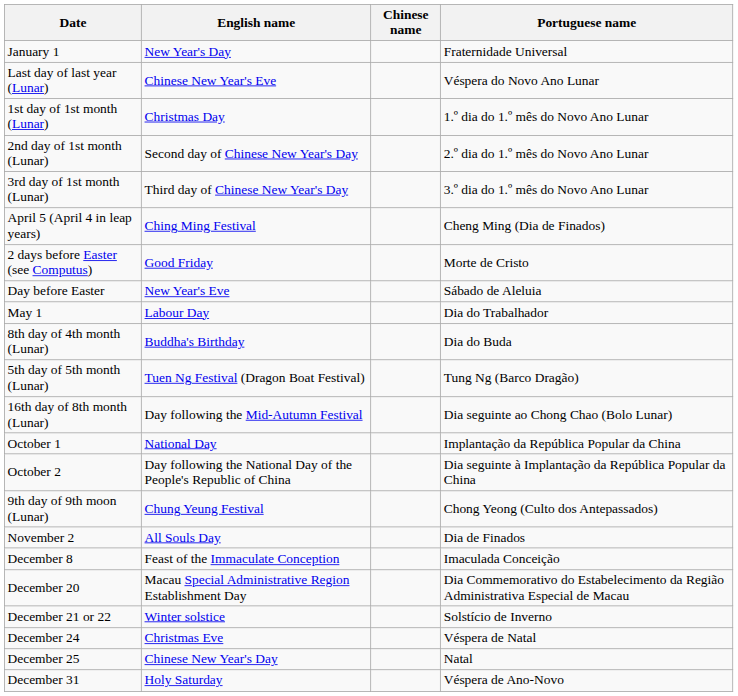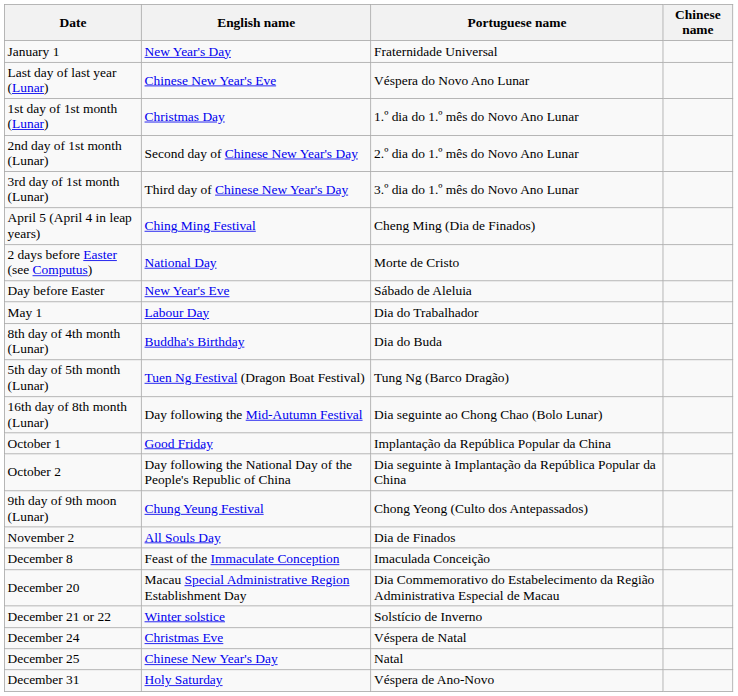 <table class="wikitable">
 <tr>
 <th>Date</th>
 <th>English name</th>
+<th>Portuguese name</th>
 <th>Chinese name</th>
-<th>Portuguese name</th>
 </tr>
 <tr>
 <td>January 1</td>
 <td><a href='#'>New Year's Day</a></td>
+<td>Fraternidade Universal</td>
 <td></td>
-<td>Fraternidade Universal</td>
 </tr>
 <tr>
 <td>Last day of last year (<a href='#'>Lunar</a>)</td>
 <td><a href='#'>Chinese New Year's Eve</a></td>
+<td>Véspera do Novo Ano Lunar</td>
 <td></td>
-<td>Véspera do Novo Ano Lunar</td>
 </tr>
 <tr>
 <td>1st day of 1st month (<a href='#'>Lunar</a>)</td>
 <td><a href='#'>Christmas Day</a></td>
+<td>1.º dia do 1.º mês do Novo Ano Lunar</td>
 <td></td>
-<td>1.º dia do 1.º mês do Novo Ano Lunar</td>
 </tr>
 <tr>
 <td>2nd day of 1st month (Lunar)</td>
 <td>Second day of <a href='#'>Chinese New Year's Day</a></td>
+<td>2.º dia do 1.º mês do Novo Ano Lunar</td>
 <td></td>
-<td>2.º dia do 1.º mês do Novo Ano Lunar</td>
 </tr>
 <tr>
 <td>3rd day of 1st month (Lunar)</td>
 <td>Third day of <a href='#'>Chinese New Year's Day</a></td>
+<td>3.º dia do 1.º mês do Novo Ano Lunar</td>
 <td></td>
-<td>3.º dia do 1.º mês do Novo Ano Lunar</td>
 </tr>
 <tr>
 <td>April 5 (April 4 in leap years)</td>
 <td><a href='#'>Ching Ming Festival</a></td>
+<td>Cheng Ming (Dia de Finados)</td>
 <td></td>
-<td>Cheng Ming (Dia de Finados)</td>
 </tr>
 <tr>
 <td>2 days before <a href='#'>Easter</a> (see <a href='#'>Computus</a>)</td>
-<td><a href='#'>Good Friday</a></td>
+<td><a href='#'>National Day</a></td>
+<td>Morte de Cristo</td>
 <td></td>
-<td>Morte de Cristo</td>
 </tr>
 <tr>
 <td>Day before Easter</td>
 <td><a href='#'>New Year's Eve</a></td>
+<td>Sábado de Aleluia</td>
 <td></td>
-<td>Sábado de Aleluia</td>
 </tr>
 <tr>
 <td>May 1</td>
 <td><a href='#'>Labour Day</a></td>
+<td>Dia do Trabalhador</td>
 <td></td>
-<td>Dia do Trabalhador</td>
 </tr>
 <tr>
 <td>8th day of 4th month (Lunar)</td>
 <td><a href='#'>Buddha's Birthday</a></td>
+<td>Dia do Buda</td>
 <td></td>
-<td>Dia do Buda</td>
 </tr>
 <tr>
 <td>5th day of 5th month (Lunar)</td>
 <td><a href='#'>Tuen Ng Festival</a> (Dragon Boat Festival)</td>
+<td>Tung Ng (Barco Dragão)</td>
 <td></td>
-<td>Tung Ng (Barco Dragão)</td>
 </tr>
 <tr>
 <td>16th day of 8th month (Lunar)</td>
 <td>Day following the <a href='#'>Mid-Autumn Festival</a></td>
+<td>Dia seguinte ao Chong Chao (Bolo Lunar)</td>
 <td></td>
-<td>Dia seguinte ao Chong Chao (Bolo Lunar)</td>
 </tr>
 <tr>
 <td>October 1</td>
-<td><a href='#'>National Day</a></td>
+<td><a href='#'>Good Friday</a></td>
+<td>Implantação da República Popular da China</td>
 <td></td>
-<td>Implantação da República Popular da China</td>
 </tr>
 <tr>
 <td>October 2</td>
 <td>Day following the National Day of the People's Republic of China</td>
+<td>Dia seguinte à Implantação da República Popular da China</td>
 <td></td>
-<td>Dia seguinte à Implantação da República Popular da China</td>
 </tr>
 <tr>
 <td>9th day of 9th moon (Lunar)</td>
 <td><a href='#'>Chung Yeung Festival</a></td>
+<td>Chong Yeong (Culto dos Antepassados)</td>
 <td></td>
-<td>Chong Yeong (Culto dos Antepassados)</td>
 </tr>
 <tr>
 <td>November 2</td>
 <td><a href='#'>All Souls Day</a></td>
+<td>Dia de Finados</td>
 <td></td>
-<td>Dia de Finados</td>
 </tr>
 <tr>
 <td>December 8</td>
 <td>Feast of the <a href='#'>Immaculate Conception</a></td>
+<td>Imaculada Conceição</td>
 <td></td>
-<td>Imaculada Conceição</td>
 </tr>
 <tr>
 <td>December 20</td>
 <td>Macau <a href='#'>Special Administrative Region</a> Establishment Day</td>
+<td>Dia Commemorativo do Estabelecimento da Região Administrativa Especial de Macau</td>
 <td></td>
-<td>Dia Commemorativo do Estabelecimento da Região Administrativa Especial de Macau</td>
 </tr>
 <tr>
 <td>December 21 or 22</td>
 <td><a href='#'>Winter solstice</a></td>
+<td>Solstício de Inverno</td>
 <td></td>
-<td>Solstício de Inverno</td>
 </tr>
 <tr>
 <td>December 24</td>
 <td><a href='#'>Christmas Eve</a></td>
+<td>Véspera de Natal</td>
 <td></td>
-<td>Véspera de Natal</td>
 </tr>
 <tr>
 <td>December 25</td>
 <td><a href='#'>Chinese New Year's Day</a></td>
+<td>Natal</td>
 <td></td>
-<td>Natal</td>
 </tr>
 <tr>
 <td>December 31</td>
 <td><a href='#'>Holy Saturday</a></td>
+<td>Véspera de Ano-Novo</td>
 <td></td>
-<td>Véspera de Ano-Novo</td>
 </tr>
 </table>
